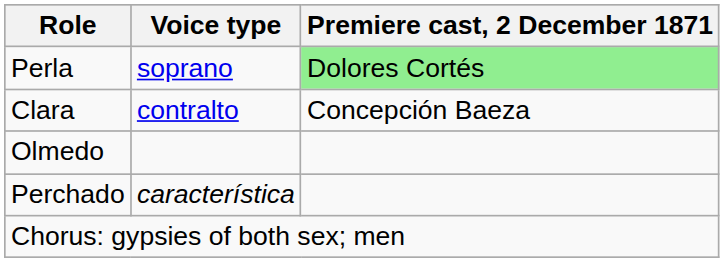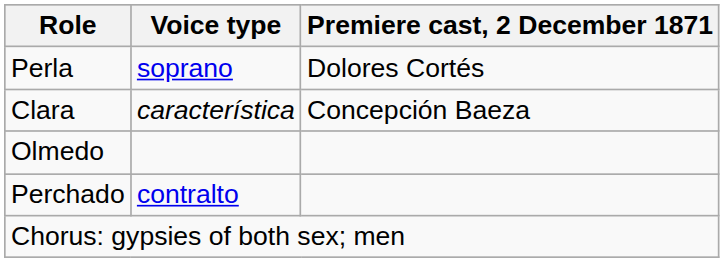 <table class="wikitable">
 <tr>
 <th>Role</th>
 <th>Voice type</th>
 <th>Premiere cast, 2 December 1871</th>
 </tr>
 <tr>
 <td>Perla</td>
 <td><a href='#'>soprano</a></td>
-<td style="background: lightgreen;">Dolores Cortés</td>
+<td>Dolores Cortés</td>
 </tr>
 <tr>
 <td>Clara</td>
-<td><a href='#'>contralto</a></td>
+<td><em>característica</em></td>
 <td>Concepción Baeza</td>
 </tr>
 <tr>
 <td>Olmedo</td>
 <td></td>
 <td></td>
 </tr>
 <tr>
 <td>Perchado</td>
-<td><em>característica</em></td>
+<td><a href='#'>contralto</a></td>
 <td></td>
 </tr>
 <tr>
 <td colspan="3">Chorus: gypsies of both sex; men</td>
 </tr>
 </table>
